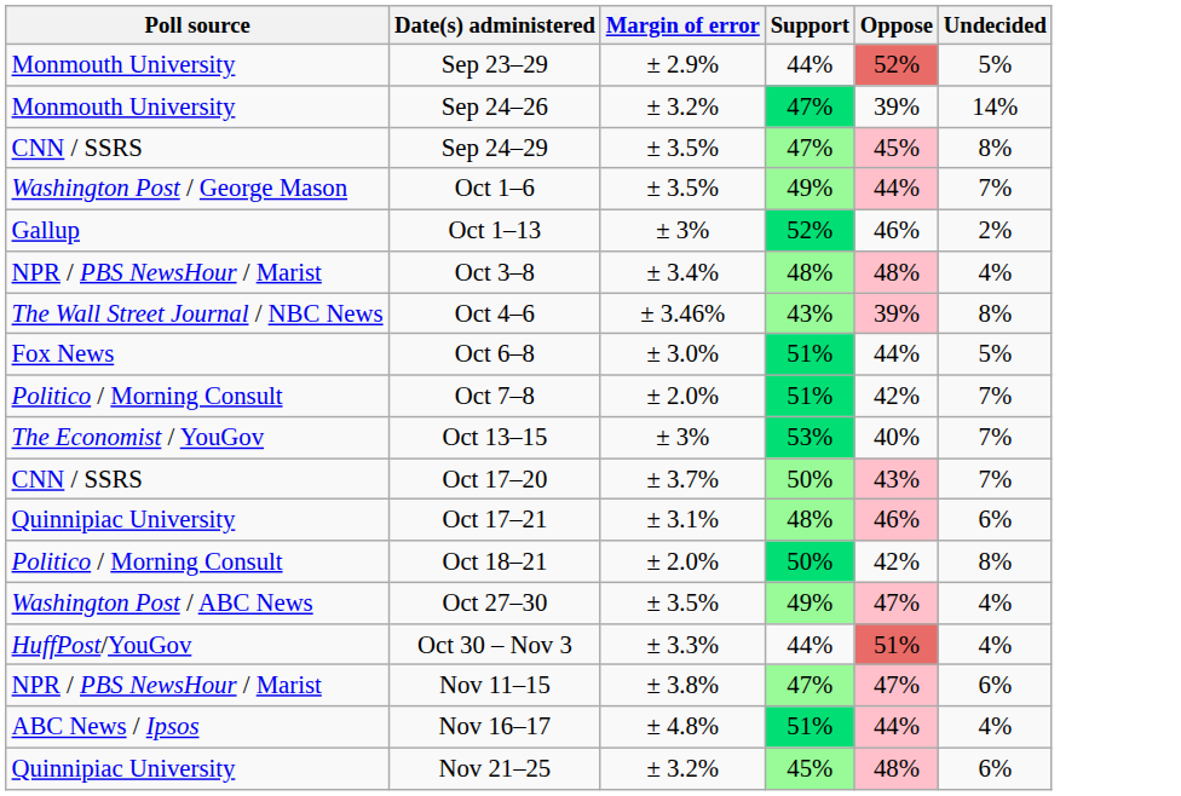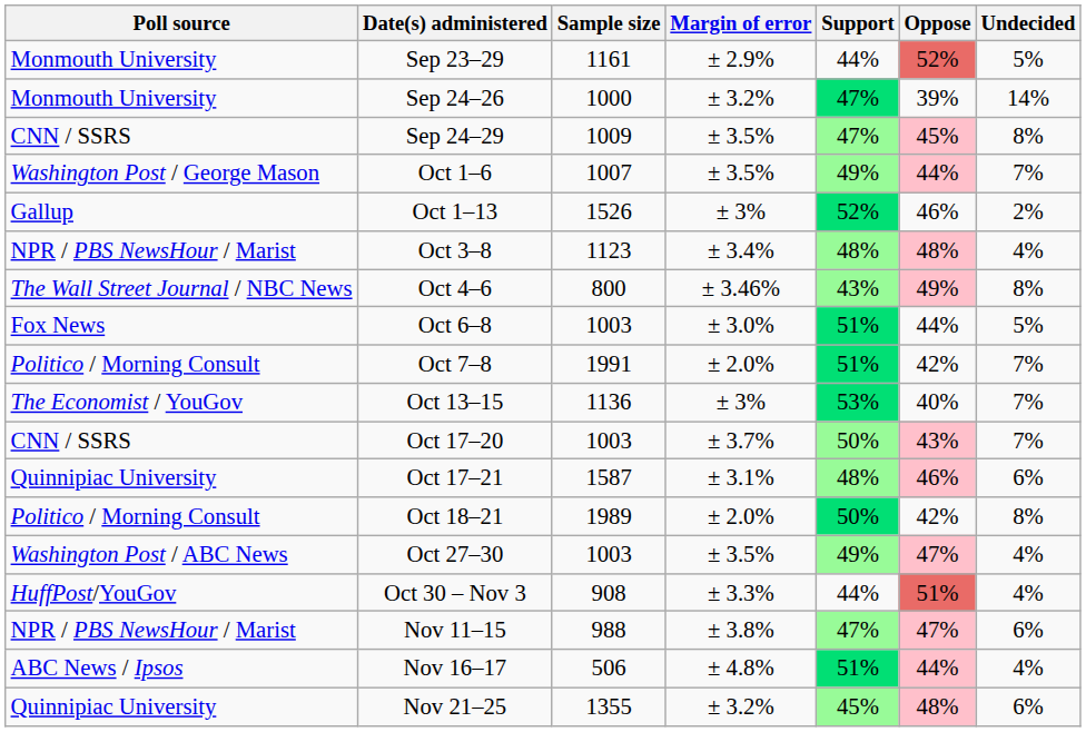 <table class="wikitable" style="font-size:90%; text-align:center;">
 <tr style="vertical-align:bottom; font-size:90%;">
 <th>Poll source</th>
 <th>Date(s) administered</th>
+<th>Sample size</th>
 <th><a href='#'>Margin of&nbsp;error</a></th>
 <th>Support</th>
 <th>Oppose</th>
 <th>Undecided</th>
 </tr>
 <tr>
 <td align=left><a href='#'>Monmouth University</a></td>
 <td>Sep 23–29</td>
+<td>1161</td>
 <td>± 2.9%</td>
 <td>44%</td>
 <td style="background: rgb(233, 107, 103);">52%</td>
 <td>5%</td>
 </tr>
 <tr>
 <td align=left><a href='#'>Monmouth University</a></td>
 <td>Sep 24–26</td>
+<td>1000</td>
 <td>± 3.2%</td>
 <td style="background: rgb(1, 223, 116);">47%</td>
 <td>39%</td>
 <td>14%</td>
 </tr>
 <tr>
 <td align=left><a href='#'>CNN</a> / SSRS</td>
 <td>Sep 24–29</td>
+<td>1009</td>
 <td>± 3.5%</td>
 <td style="background: palegreen;">47%</td>
 <td style="background: pink;">45%</td>
 <td>8%</td>
 </tr>
 <tr>
 <td align=left><em><a href='#'>Washington Post</a></em> / <a href='#'>George Mason</a></td>
 <td>Oct 1–6</td>
+<td>1007</td>
 <td>± 3.5%</td>
 <td style="background: palegreen;">49%</td>
 <td style="background: pink;">44%</td>
 <td>7%</td>
 </tr>
 <tr>
 <td align=left><a href='#'>Gallup</a></td>
 <td>Oct 1–13</td>
+<td>1526</td>
 <td>± 3%</td>
 <td style="background: rgb(1, 223, 116);">52%</td>
 <td>46%</td>
 <td>2%</td>
 </tr>
 <tr>
 <td align=left><a href='#'>NPR</a> / <em><a href='#'>PBS NewsHour</a></em> / <a href='#'>Marist</a></td>
 <td>Oct 3–8</td>
+<td>1123</td>
 <td>± 3.4%</td>
 <td style="background: palegreen;">48%</td>
 <td style="background: pink;">48%</td>
 <td>4%</td>
 </tr>
 <tr>
 <td align=left><em><a href='#'>The Wall Street Journal</a></em> / <a href='#'>NBC News</a></td>
 <td>Oct 4–6</td>
+<td>800</td>
 <td>± 3.46%</td>
 <td style="background: palegreen;">43%</td>
-<td style="background: pink;">39%</td>
+<td style="background: pink;">49%</td>
 <td>8%</td>
 </tr>
 <tr>
 <td align=left><a href='#'>Fox News</a></td>
 <td>Oct 6–8</td>
+<td>1003</td>
 <td>± 3.0%</td>
 <td style="background: rgb(1, 223, 116);">51%</td>
 <td>44%</td>
 <td>5%</td>
 </tr>
 <tr>
 <td align=left><em><a href='#'>Politico</a></em> / <a href='#'>Morning Consult</a></td>
 <td>Oct 7–8</td>
+<td>1991</td>
 <td>± 2.0%</td>
 <td style="background: rgb(1, 223, 116);">51%</td>
 <td>42%</td>
 <td>7%</td>
 </tr>
 <tr>
 <td align=left><em><a href='#'>The Economist</a></em> / <a href='#'>YouGov</a></td>
 <td>Oct 13–15</td>
+<td>1136</td>
 <td>± 3%</td>
 <td style="background: rgb(1, 223, 116);">53%</td>
 <td>40%</td>
 <td>7%</td>
 </tr>
 <tr>
 <td align=left><a href='#'>CNN</a> / SSRS</td>
 <td>Oct 17–20</td>
+<td>1003</td>
 <td>± 3.7%</td>
 <td style="background: palegreen;">50%</td>
 <td style="background: pink;">43%</td>
 <td>7%</td>
 </tr>
 <tr>
 <td align=left><a href='#'>Quinnipiac University</a></td>
 <td>Oct 17–21</td>
+<td>1587</td>
 <td>± 3.1%</td>
 <td style="background: palegreen;">48%</td>
 <td style="background: pink;">46%</td>
 <td>6%</td>
 </tr>
 <tr>
 <td align=left><em><a href='#'>Politico</a></em> / <a href='#'>Morning Consult</a></td>
 <td>Oct 18–21</td>
+<td>1989</td>
 <td>± 2.0%</td>
 <td style="background: rgb(1, 223, 116);">50%</td>
 <td>42%</td>
 <td>8%</td>
 </tr>
 <tr>
 <td align=left><em><a href='#'>Washington Post</a></em> / <a href='#'>ABC News</a></td>
 <td>Oct 27–30</td>
+<td>1003</td>
 <td>± 3.5%</td>
 <td style="background: palegreen;">49%</td>
 <td style="background: pink;">47%</td>
 <td>4%</td>
 </tr>
 <tr>
 <td align=left><em><a href='#'>HuffPost</a></em>/<a href='#'>YouGov</a></td>
 <td>Oct 30 – Nov 3</td>
+<td>908</td>
 <td>± 3.3%</td>
 <td>44%</td>
 <td style="background: rgb(233, 107, 103);">51%</td>
 <td>4%</td>
 </tr>
 <tr>
 <td align=left><a href='#'>NPR</a> / <em><a href='#'>PBS NewsHour</a></em> / <a href='#'>Marist</a></td>
 <td>Nov 11–15</td>
+<td>988</td>
 <td>± 3.8%</td>
 <td style="background: palegreen;">47%</td>
 <td style="background: pink;">47%</td>
 <td>6%</td>
 </tr>
 <tr>
 <td align=left><a href='#'>ABC News</a> / <em><a href='#'>Ipsos</a></em></td>
 <td>Nov 16–17</td>
+<td>506</td>
 <td>± 4.8%</td>
 <td style="background: rgb(1, 223, 116);">51%</td>
 <td style="background: pink;">44%</td>
 <td>4%</td>
 </tr>
 <tr>
 <td align=left><a href='#'>Quinnipiac University</a></td>
 <td>Nov 21–25</td>
+<td>1355</td>
 <td>± 3.2%</td>
 <td style="background: palegreen;">45%</td>
 <td style="background: pink;">48%</td>
 <td>6%</td>
 </tr>
 </table>
